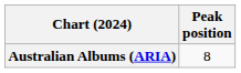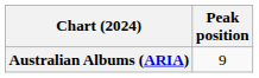 <table class="wikitable plainrowheaders" style="text-align:center">
 <tr>
 <th scope="col">Chart (2024)</th>
 <th scope="col">Peak<br>position</th>
 </tr>
 <tr>
 <th scope="row">Australian Albums (<a href='#'>ARIA</a>)</th>
-<td>8</td>
+<td>9</td>
 </tr>
 </table>
